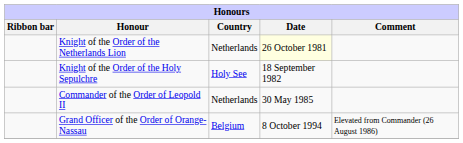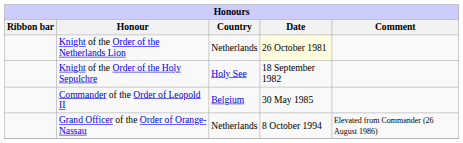 <table class="wikitable" style="width:60%;">
 <tr style="background:#ccf; text-align:center;">
 <td colspan=5><strong>Honours</strong></td>
 </tr>
 <tr>
 <th style="width:80px;">Ribbon bar</th>
 <th>Honour</th>
 <th>Country</th>
 <th>Date</th>
 <th>Comment</th>
 </tr>
 <tr>
 <td></td>
 <td><a href='#'>Knight</a> of the <a href='#'>Order of the Netherlands Lion</a></td>
 <td>Netherlands</td>
 <td style="background: lightyellow;">26 October 1981</td>
 <td></td>
 </tr>
 <tr>
 <td></td>
 <td><a href='#'>Knight</a> of the <a href='#'>Order of the Holy Sepulchre</a></td>
 <td><a href='#'>Holy See</a></td>
 <td>18 September 1982</td>
 <td></td>
 </tr>
 <tr>
 <td></td>
 <td><a href='#'>Commander</a> of the <a href='#'>Order of Leopold II</a></td>
-<td>Netherlands</td>
+<td><a href='#'>Belgium</a></td>
 <td>30 May 1985</td>
 <td></td>
 </tr>
 <tr>
 <td></td>
 <td><a href='#'>Grand Officer</a> of the <a href='#'>Order of Orange-Nassau</a></td>
-<td><a href='#'>Belgium</a></td>
+<td>Netherlands</td>
 <td>8 October 1994</td>
 <td><small>Elevated from Commander (26 August 1986)</small></td>
 </tr>
 <tr>
 </tr>
 </table>
